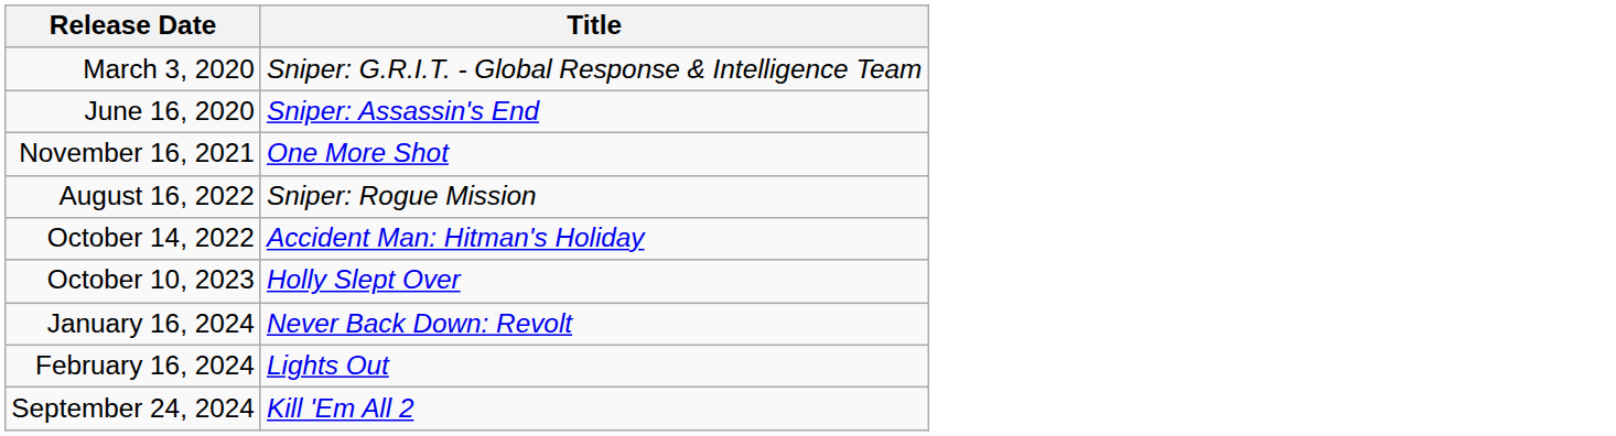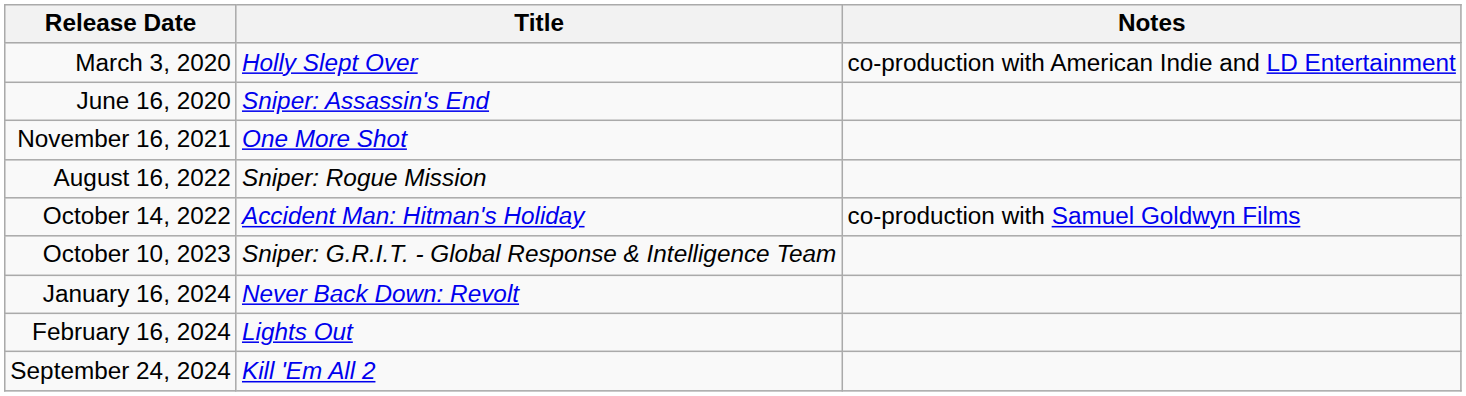 <table class="wikitable sortable">
 <tr>
 <th>Release Date</th>
 <th>Title</th>
+<th>Notes</th>
 </tr>
 <tr>
 <td style="text-align:right;">March 3, 2020</td>
-<td><em>Sniper: G.R.I.T. - Global Response & Intelligence Team</em></td>
+<td><em><a href='#'>Holly Slept Over</a></em></td>
+<td>co-production with American Indie and <a href='#'>LD Entertainment</a></td>
 </tr>
 <tr>
 <td style="text-align:right;">June 16, 2020</td>
 <td><em><a href='#'>Sniper: Assassin's End</a></em></td>
+<td></td>
 </tr>
 <tr>
 <td style="text-align:right;">November 16, 2021</td>
 <td><em><a href='#'>One More Shot</a></em></td>
+<td></td>
 </tr>
 <tr>
 <td style="text-align:right;">August 16, 2022</td>
 <td><em>Sniper: Rogue Mission</em></td>
+<td></td>
 </tr>
 <tr>
 <td style="text-align:right;">October 14, 2022</td>
 <td><em><a href='#'>Accident Man: Hitman's Holiday</a></em></td>
+<td>co-production with <a href='#'>Samuel Goldwyn Films</a></td>
 </tr>
 <tr>
 <td style="text-align:right;">October 10, 2023</td>
-<td><em><a href='#'>Holly Slept Over</a></em></td>
+<td><em>Sniper: G.R.I.T. - Global Response & Intelligence Team</em></td>
+<td></td>
 </tr>
 <tr>
 <td style="text-align:right;">January 16, 2024</td>
 <td><em><a href='#'>Never Back Down: Revolt</a></em></td>
+<td></td>
 </tr>
 <tr>
 <td style="text-align:right;">February 16, 2024</td>
 <td><em><a href='#'>Lights Out</a></em></td>
+<td></td>
 </tr>
 <tr>
 <td style="text-align:right;">September 24, 2024</td>
 <td><em><a href='#'>Kill 'Em All 2</a></em></td>
+<td></td>
 </tr>
 </table>
